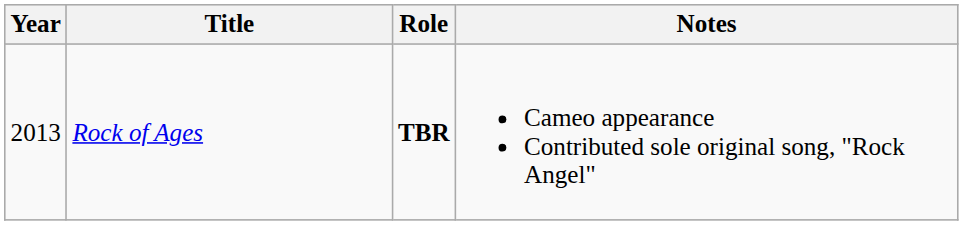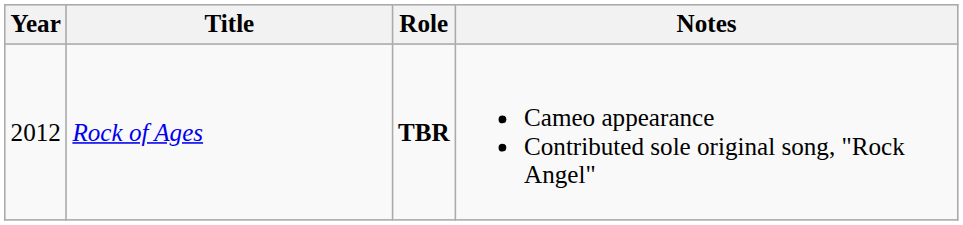 <table class="wikitable">
 <tr>
 <th>Year</th>
 <th style="width:200px;">Title</th>
 <th>Role</th>
 <th>Notes</th>
 </tr>
 <tr>
-<td>2013</td>
+<td>2012</td>
 <td><em><a href='#'>Rock of Ages</a></em></td>
 <td><strong>TBR</strong></td>
 <td><br><ul><li>Cameo appearance</li><li>Contributed sole original song, "Rock Angel"</li></ul></td>
 </tr>
 </table>
